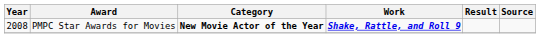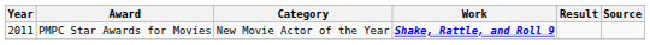 <table class="wikitable">
 <tr>
 <th>Year</th>
 <th>Award</th>
 <th>Category</th>
 <th>Work</th>
 <th>Result</th>
 <th>Source </th>
 </tr>
 <tr>
-<td>2008</td>
+<td>2011</td>
 <td>PMPC Star Awards for Movies</td>
-<td><strong>New Movie Actor of the Year</strong></td>
+<td>New Movie Actor of the Year</td>
 <td><strong><em><a href='#'>Shake, Rattle, and Roll 9</a></em></strong></td>
 <td></td>
 <td></td>
 </tr>
 <tr>
 </tr>
 </table>
